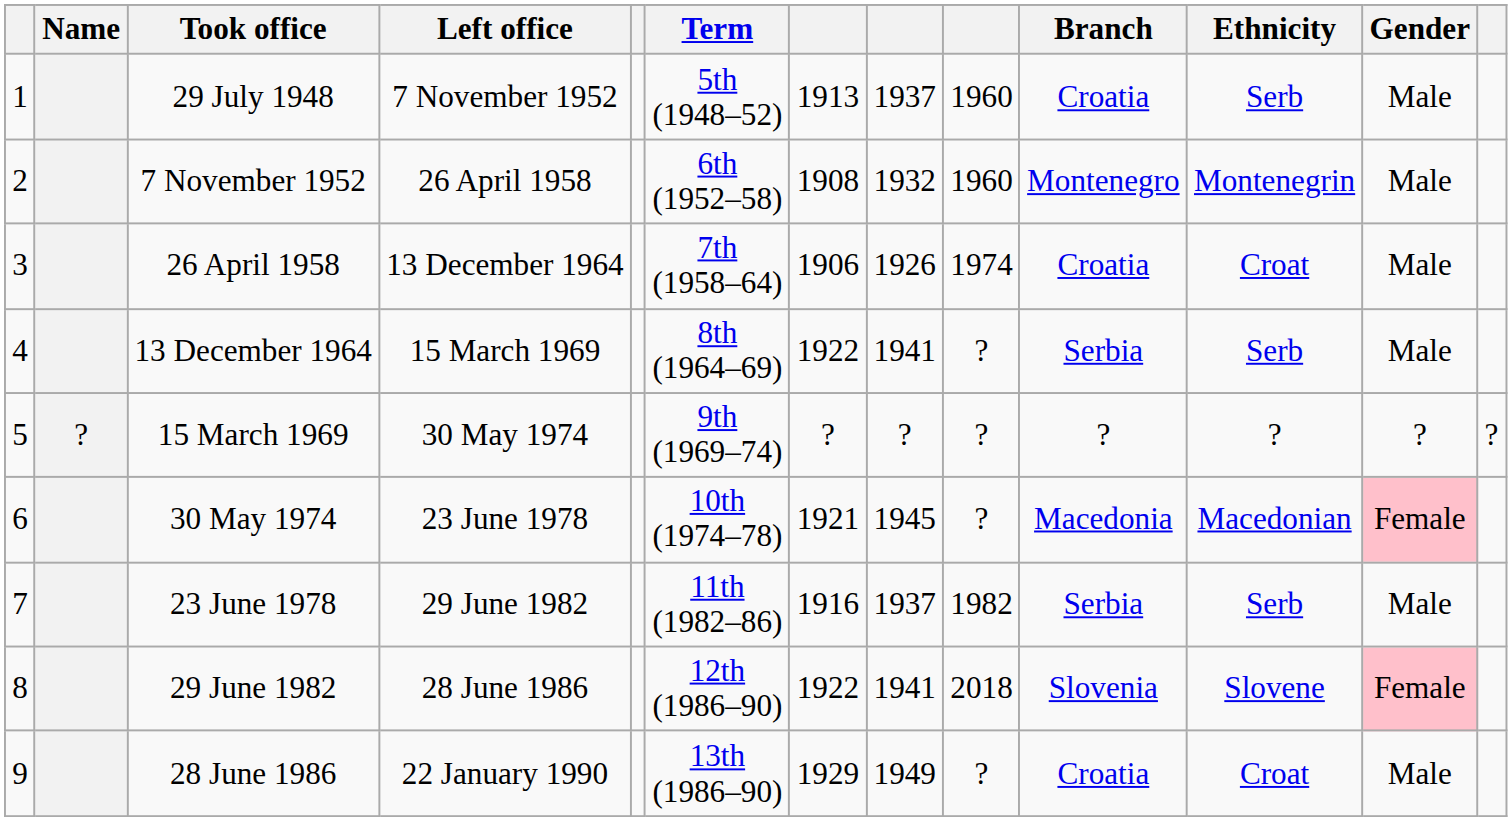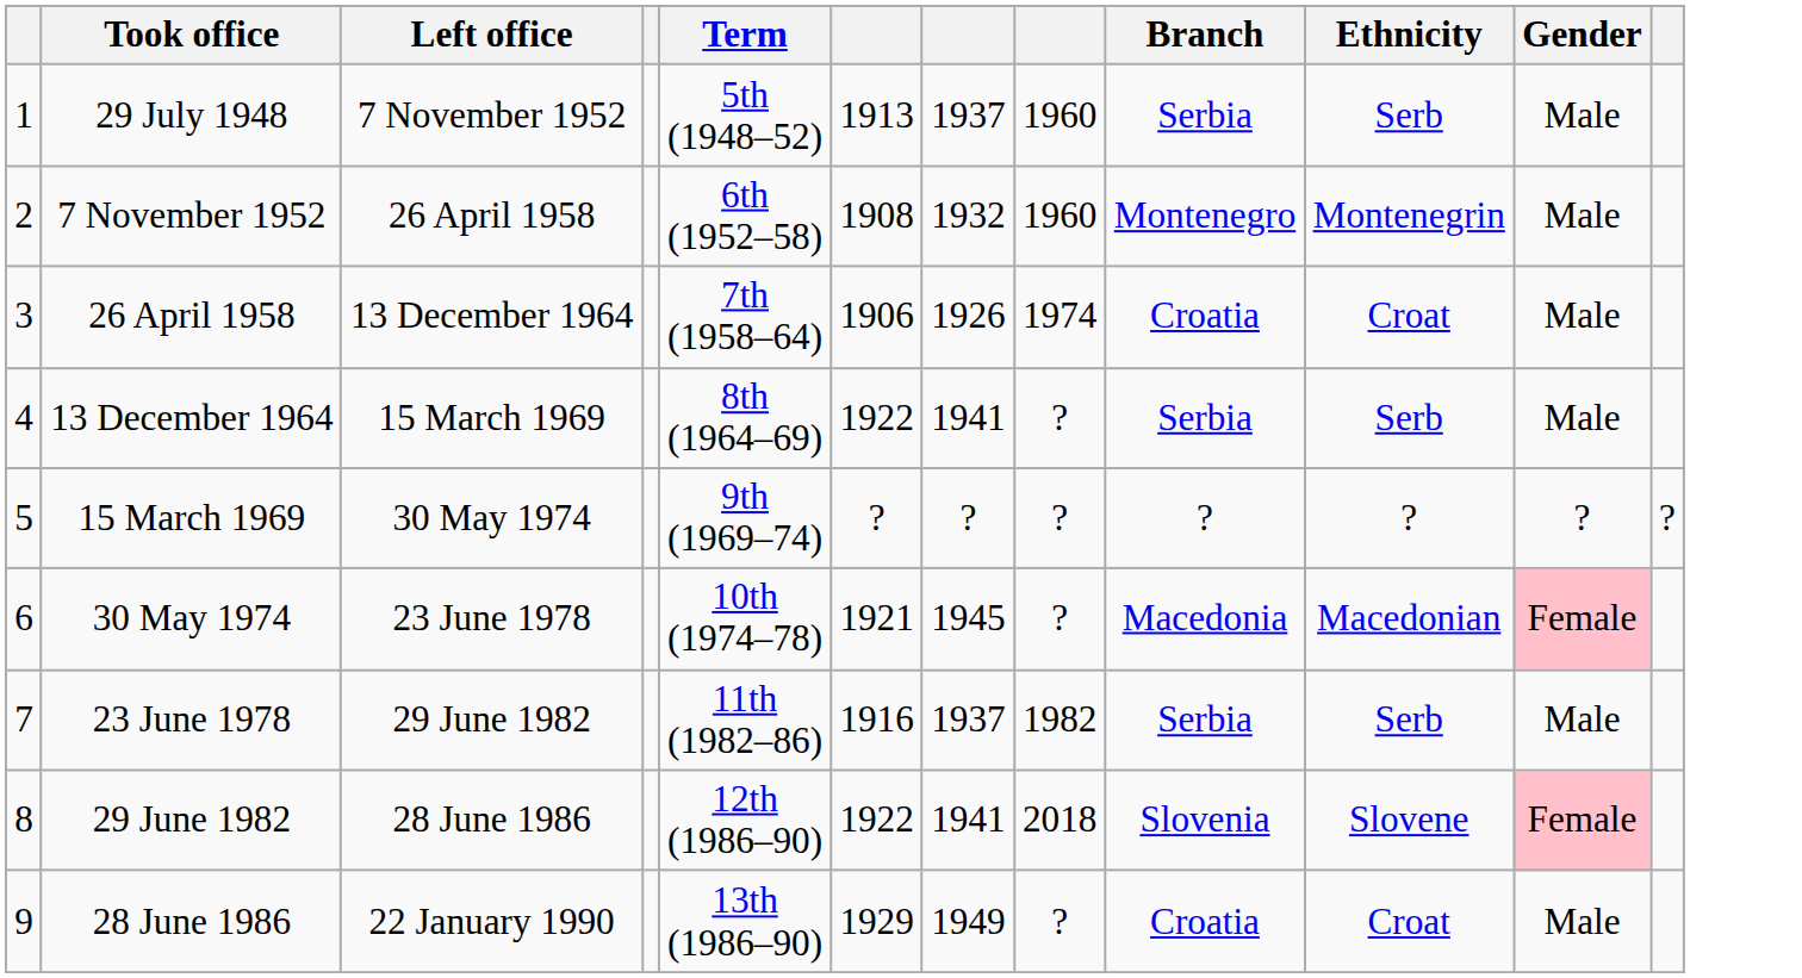 <table class="wikitable sortable" style=text-align:center>
 <tr>
 <th scope=col></th>
-<th scope=col>Name</th>
 <th scope=col>Took office</th>
 <th scope=col>Left office</th>
 <th scope=col></th>
 <th scope=col><a href='#'>Term</a></th>
 <th scope=col></th>
 <th scope=col></th>
 <th scope=col></th>
 <th scope=col>Branch</th>
 <th scope=col>Ethnicity</th>
 <th scope=col>Gender</th>
 <th scope=col class="unsortable"></th>
 </tr>
 <tr>
 <td>1</td>
-<th align="center" scope="row" style="font-weight:normal;"></th>
 <td>29 July 1948</td>
 <td>7 November 1952</td>
 <td></td>
 <td><a href='#'>5th</a><br>(1948–52)</td>
 <td>1913</td>
 <td>1937</td>
 <td>1960</td>
-<td><a href='#'>Croatia</a></td>
+<td><a href='#'>Serbia</a></td>
 <td><a href='#'>Serb</a></td>
 <td>Male</td>
 <td></td>
 </tr>
 <tr>
 <td>2</td>
-<th align="center" scope="row" style="font-weight:normal;"></th>
 <td>7 November 1952</td>
 <td>26 April 1958</td>
 <td></td>
 <td><a href='#'>6th</a><br>(1952–58)</td>
 <td>1908</td>
 <td>1932</td>
 <td>1960</td>
 <td><a href='#'>Montenegro</a></td>
 <td><a href='#'>Montenegrin</a></td>
 <td>Male</td>
 <td></td>
 </tr>
 <tr>
 <td>3</td>
-<th align="center" scope="row" style="font-weight:normal;"></th>
 <td>26 April 1958</td>
 <td>13 December 1964</td>
 <td></td>
 <td><a href='#'>7th</a><br>(1958–64)</td>
 <td>1906</td>
 <td>1926</td>
 <td>1974</td>
 <td><a href='#'>Croatia</a></td>
 <td><a href='#'>Croat</a></td>
 <td>Male</td>
 <td></td>
 </tr>
 <tr>
 <td>4</td>
-<th align="center" scope="row" style="font-weight:normal;"></th>
 <td>13 December 1964</td>
 <td>15 March 1969</td>
 <td></td>
 <td><a href='#'>8th</a><br>(1964–69)</td>
 <td>1922</td>
 <td>1941</td>
 <td>?</td>
 <td><a href='#'>Serbia</a></td>
 <td><a href='#'>Serb</a></td>
 <td>Male</td>
 <td></td>
 </tr>
 <tr>
 <td>5</td>
-<th align="center" scope="row" style="font-weight:normal;">?</th>
 <td>15 March 1969</td>
 <td>30 May 1974</td>
 <td></td>
 <td><a href='#'>9th</a><br>(1969–74)</td>
 <td>?</td>
 <td>?</td>
 <td>?</td>
 <td>?</td>
 <td>?</td>
 <td>?</td>
 <td>?</td>
 </tr>
 <tr>
 <td>6</td>
-<th align="center" scope="row" style="font-weight:normal;"></th>
 <td>30 May 1974</td>
 <td>23 June 1978</td>
 <td></td>
 <td><a href='#'>10th</a><br>(1974–78)</td>
 <td>1921</td>
 <td>1945</td>
 <td>?</td>
 <td><a href='#'>Macedonia</a></td>
 <td><a href='#'>Macedonian</a></td>
 <td style="background: Pink">Female</td>
 <td></td>
 </tr>
 <tr>
 <td>7</td>
-<th align="center" scope="row" style="font-weight:normal;"></th>
 <td>23 June 1978</td>
 <td>29 June 1982</td>
 <td></td>
 <td><a href='#'>11th</a><br>(1982–86)</td>
 <td>1916</td>
 <td>1937</td>
 <td>1982</td>
 <td><a href='#'>Serbia</a></td>
 <td><a href='#'>Serb</a></td>
 <td>Male</td>
 <td></td>
 </tr>
 <tr>
 <td>8</td>
-<th align="center" scope="row" style="font-weight:normal;"></th>
 <td>29 June 1982</td>
 <td>28 June 1986</td>
 <td></td>
 <td><a href='#'>12th</a><br>(1986–90)</td>
 <td>1922</td>
 <td>1941</td>
 <td>2018</td>
 <td><a href='#'>Slovenia</a></td>
 <td><a href='#'>Slovene</a></td>
 <td style="background: Pink">Female</td>
 <td></td>
 </tr>
 <tr>
 <td>9</td>
-<th align="center" scope="row" style="font-weight:normal;"></th>
 <td>28 June 1986</td>
 <td>22 January 1990</td>
 <td></td>
 <td><a href='#'>13th</a><br>(1986–90)</td>
 <td>1929</td>
 <td>1949</td>
 <td>?</td>
 <td><a href='#'>Croatia</a></td>
 <td><a href='#'>Croat</a></td>
 <td>Male</td>
 <td></td>
 </tr>
 </table>
